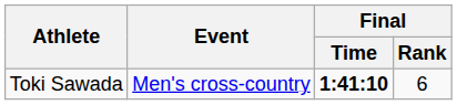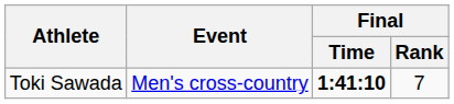 <table class=wikitable style=font-size:90%;text-align:center>
 <tr>
 <th rowspan="2">Athlete</th>
 <th rowspan="2">Event</th>
 <th colspan=2>Final</th>
 </tr>
 <tr>
 <th>Time</th>
 <th>Rank</th>
 </tr>
 <tr>
 <td style="text-align:left">Toki Sawada</td>
 <td style="text-align:left"><a href='#'>Men's cross-country</a></td>
 <td><strong>1:41:10</strong></td>
-<td>6</td>
+<td>7</td>
 </tr>
 </table>
